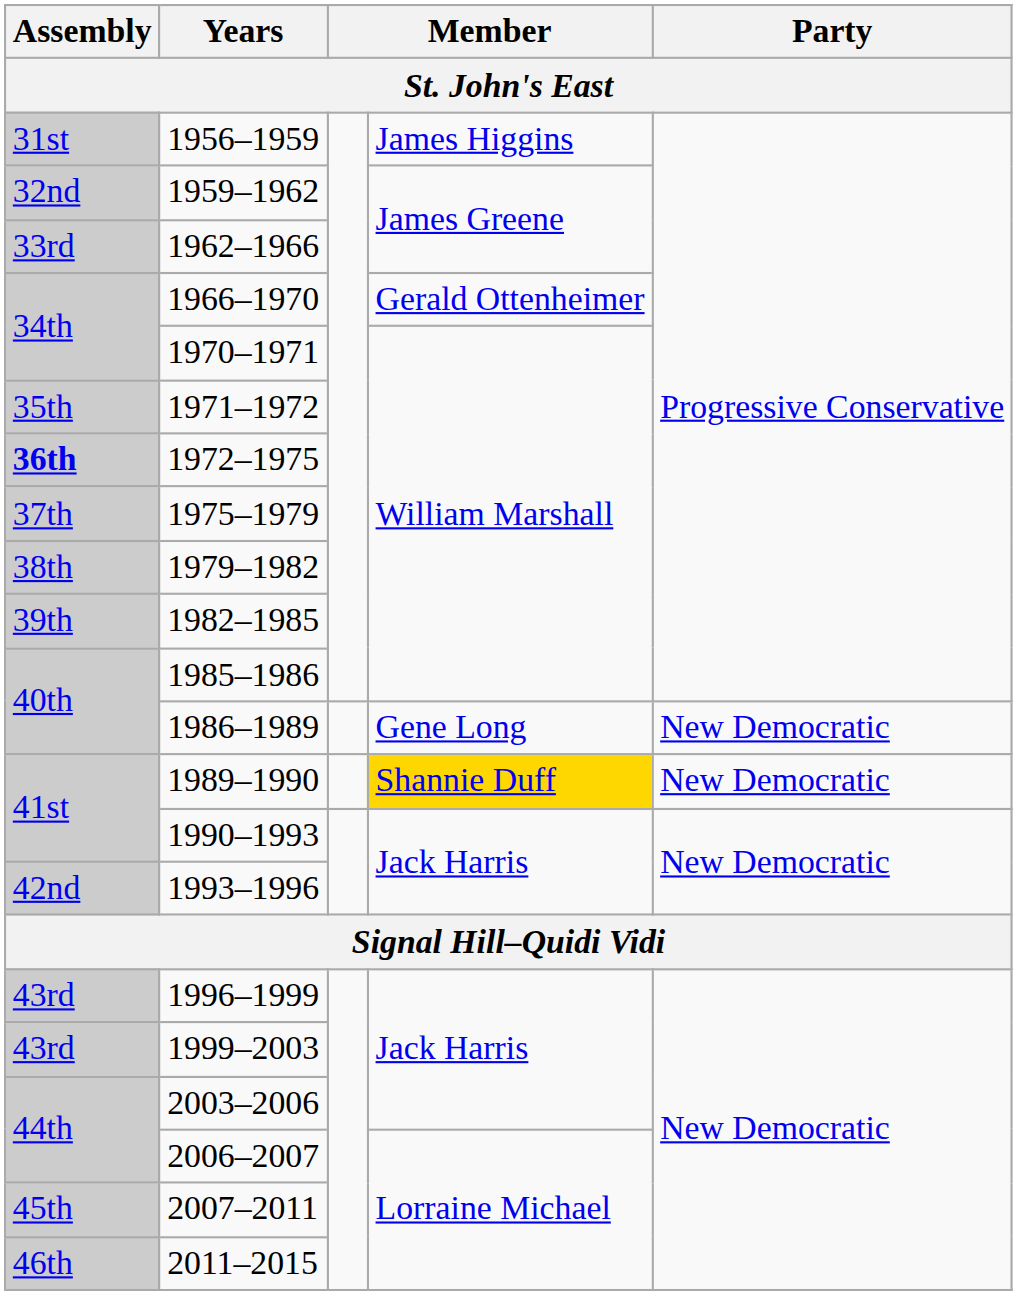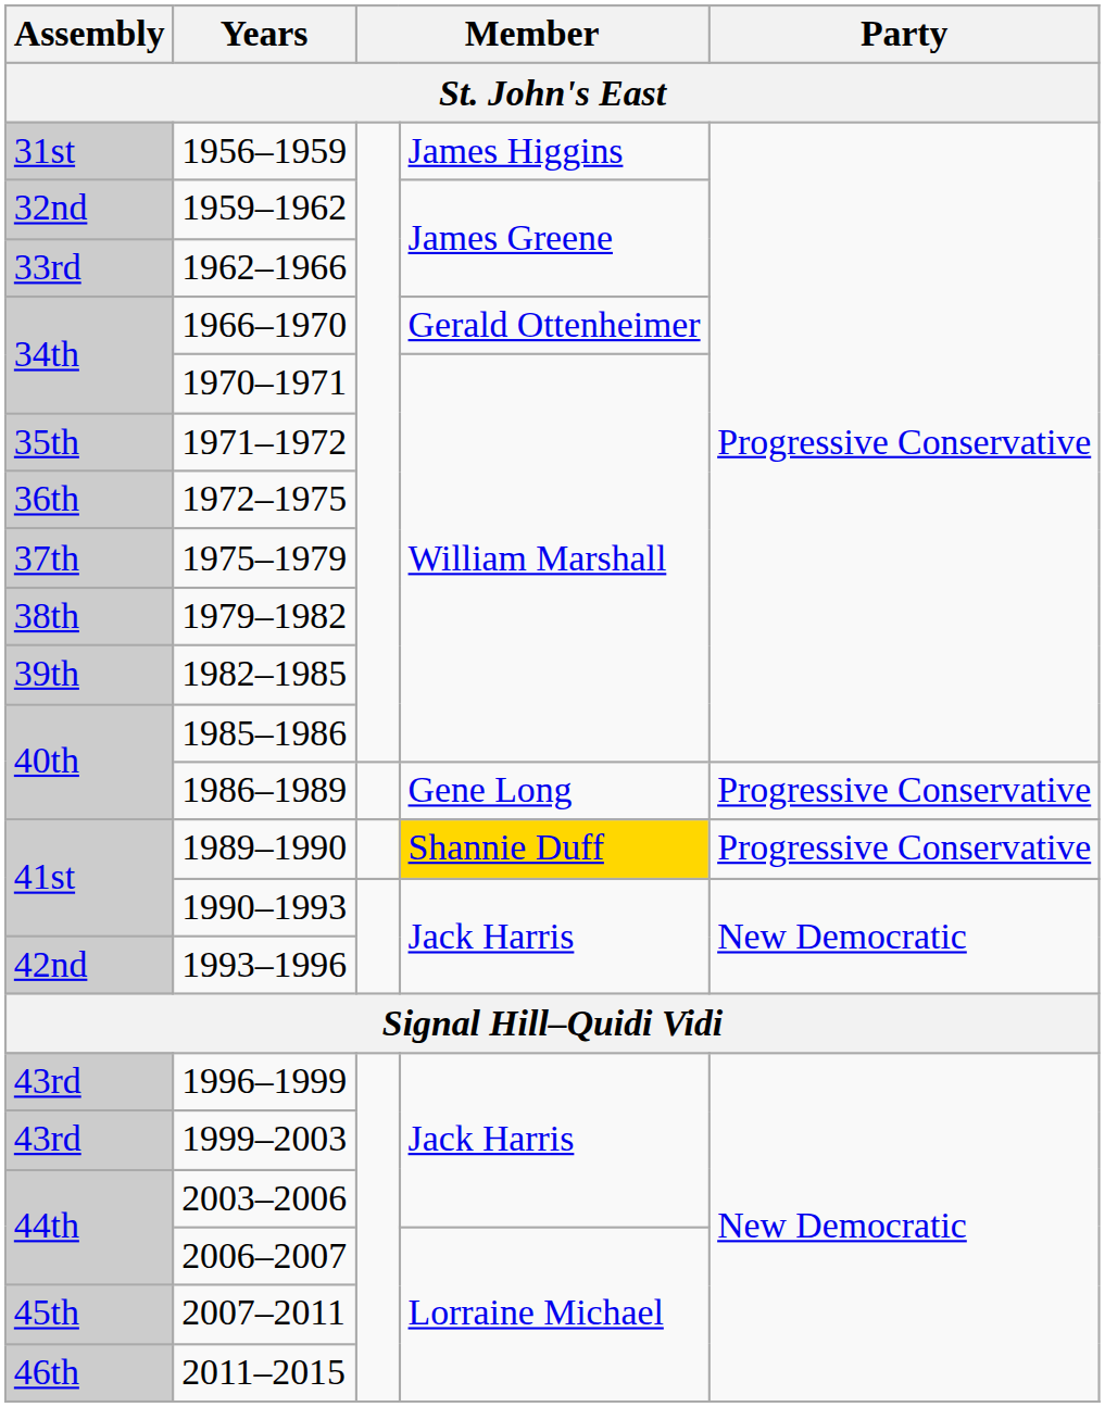 <table class="wikitable">
 <tr>
 <th>Assembly</th>
 <th>Years</th>
 <th colspan="2">Member</th>
 <th>Party</th>
 </tr>
 <tr>
 <th colspan="5"><strong><em>St. John's East</em></strong></th>
 </tr>
 <tr>
 <td bgcolor="CCCCCC"><a href='#'>31st</a></td>
 <td>1956–1959</td>
 <td rowspan=11 >   </td>
 <td rowspan=1><a href='#'>James Higgins</a></td>
 <td rowspan=11><a href='#'>Progressive Conservative</a></td>
 </tr>
 <tr>
 <td bgcolor="CCCCCC"><a href='#'>32nd</a></td>
 <td>1959–1962</td>
 <td rowspan=2><a href='#'>James Greene</a></td>
 </tr>
 <tr>
 <td bgcolor="CCCCCC"><a href='#'>33rd</a></td>
 <td>1962–1966</td>
 </tr>
 <tr>
 <td rowspan=2 bgcolor="CCCCCC"><a href='#'>34th</a></td>
 <td>1966–1970</td>
 <td><a href='#'>Gerald Ottenheimer</a></td>
 </tr>
 <tr>
 <td>1970–1971</td>
 <td rowspan=7><a href='#'>William Marshall</a></td>
 </tr>
 <tr>
 <td bgcolor="CCCCCC"><a href='#'>35th</a></td>
 <td>1971–1972</td>
 </tr>
 <tr>
-<td bgcolor="CCCCCC"><strong><a href='#'>36th</a></strong></td>
+<td bgcolor="CCCCCC"><a href='#'>36th</a></td>
 <td>1972–1975</td>
 </tr>
 <tr>
 <td bgcolor="CCCCCC"><a href='#'>37th</a></td>
 <td>1975–1979</td>
 </tr>
 <tr>
 <td bgcolor="CCCCCC"><a href='#'>38th</a></td>
 <td>1979–1982</td>
 </tr>
 <tr>
 <td bgcolor="CCCCCC"><a href='#'>39th</a></td>
 <td>1982–1985</td>
 </tr>
 <tr>
 <td rowspan=2 bgcolor="CCCCCC"><a href='#'>40th</a></td>
 <td>1985–1986</td>
 </tr>
 <tr>
 <td>1986–1989</td>
 <td>   </td>
 <td><a href='#'>Gene Long</a></td>
-<td><a href='#'>New Democratic</a></td>
+<td rowspan=1><a href='#'>Progressive Conservative</a></td>
 </tr>
 <tr>
 <td rowspan=2 bgcolor="CCCCCC"><a href='#'>41st</a></td>
 <td>1989–1990</td>
 <td rowspan=1 >   </td>
 <td rowspan=1 style="background: gold;"><a href='#'>Shannie Duff</a></td>
-<td><a href='#'>New Democratic</a></td>
+<td rowspan=1><a href='#'>Progressive Conservative</a></td>
 </tr>
 <tr>
 <td>1990–1993</td>
 <td rowspan=2 >   </td>
 <td rowspan=2><a href='#'>Jack Harris</a></td>
 <td rowspan=2><a href='#'>New Democratic</a></td>
 </tr>
 <tr>
 <td bgcolor="CCCCCC"><a href='#'>42nd</a></td>
 <td>1993–1996</td>
 </tr>
 <tr>
 <th colspan="5"><strong><em>Signal Hill–Quidi Vidi </em></strong></th>
 </tr>
 <tr>
 <td bgcolor="CCCCCC"><a href='#'>43rd</a></td>
 <td>1996–1999</td>
 <td rowspan=6 >   </td>
 <td rowspan=3><a href='#'>Jack Harris</a></td>
 <td rowspan=6><a href='#'>New Democratic</a></td>
 </tr>
 <tr>
 <td bgcolor="CCCCCC"><a href='#'>43rd</a></td>
 <td>1999–2003</td>
 </tr>
 <tr>
 <td rowspan=2 bgcolor="CCCCCC"><a href='#'>44th</a></td>
 <td>2003–2006</td>
 </tr>
 <tr>
 <td>2006–2007</td>
 <td rowspan=3><a href='#'>Lorraine Michael</a></td>
 </tr>
 <tr>
 <td bgcolor="CCCCCC"><a href='#'>45th</a></td>
 <td>2007–2011</td>
 </tr>
 <tr>
 <td bgcolor="CCCCCC"><a href='#'>46th</a></td>
 <td>2011–2015</td>
 </tr>
 <tr>
 </tr>
 </table>
